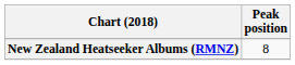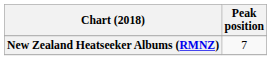 <table class="wikitable sortable plainrowheaders" style="text-align:center">
 <tr>
 <th scope="col">Chart (2018)</th>
 <th scope="col">Peak<br> position</th>
 </tr>
 <tr>
 </tr>
 <tr>
 </tr>
 <tr>
 <th scope="row">New Zealand Heatseeker Albums (<a href='#'>RMNZ</a>)</th>
-<td>8</td>
+<td>7</td>
 </tr>
 <tr>
 </tr>
 </table>
